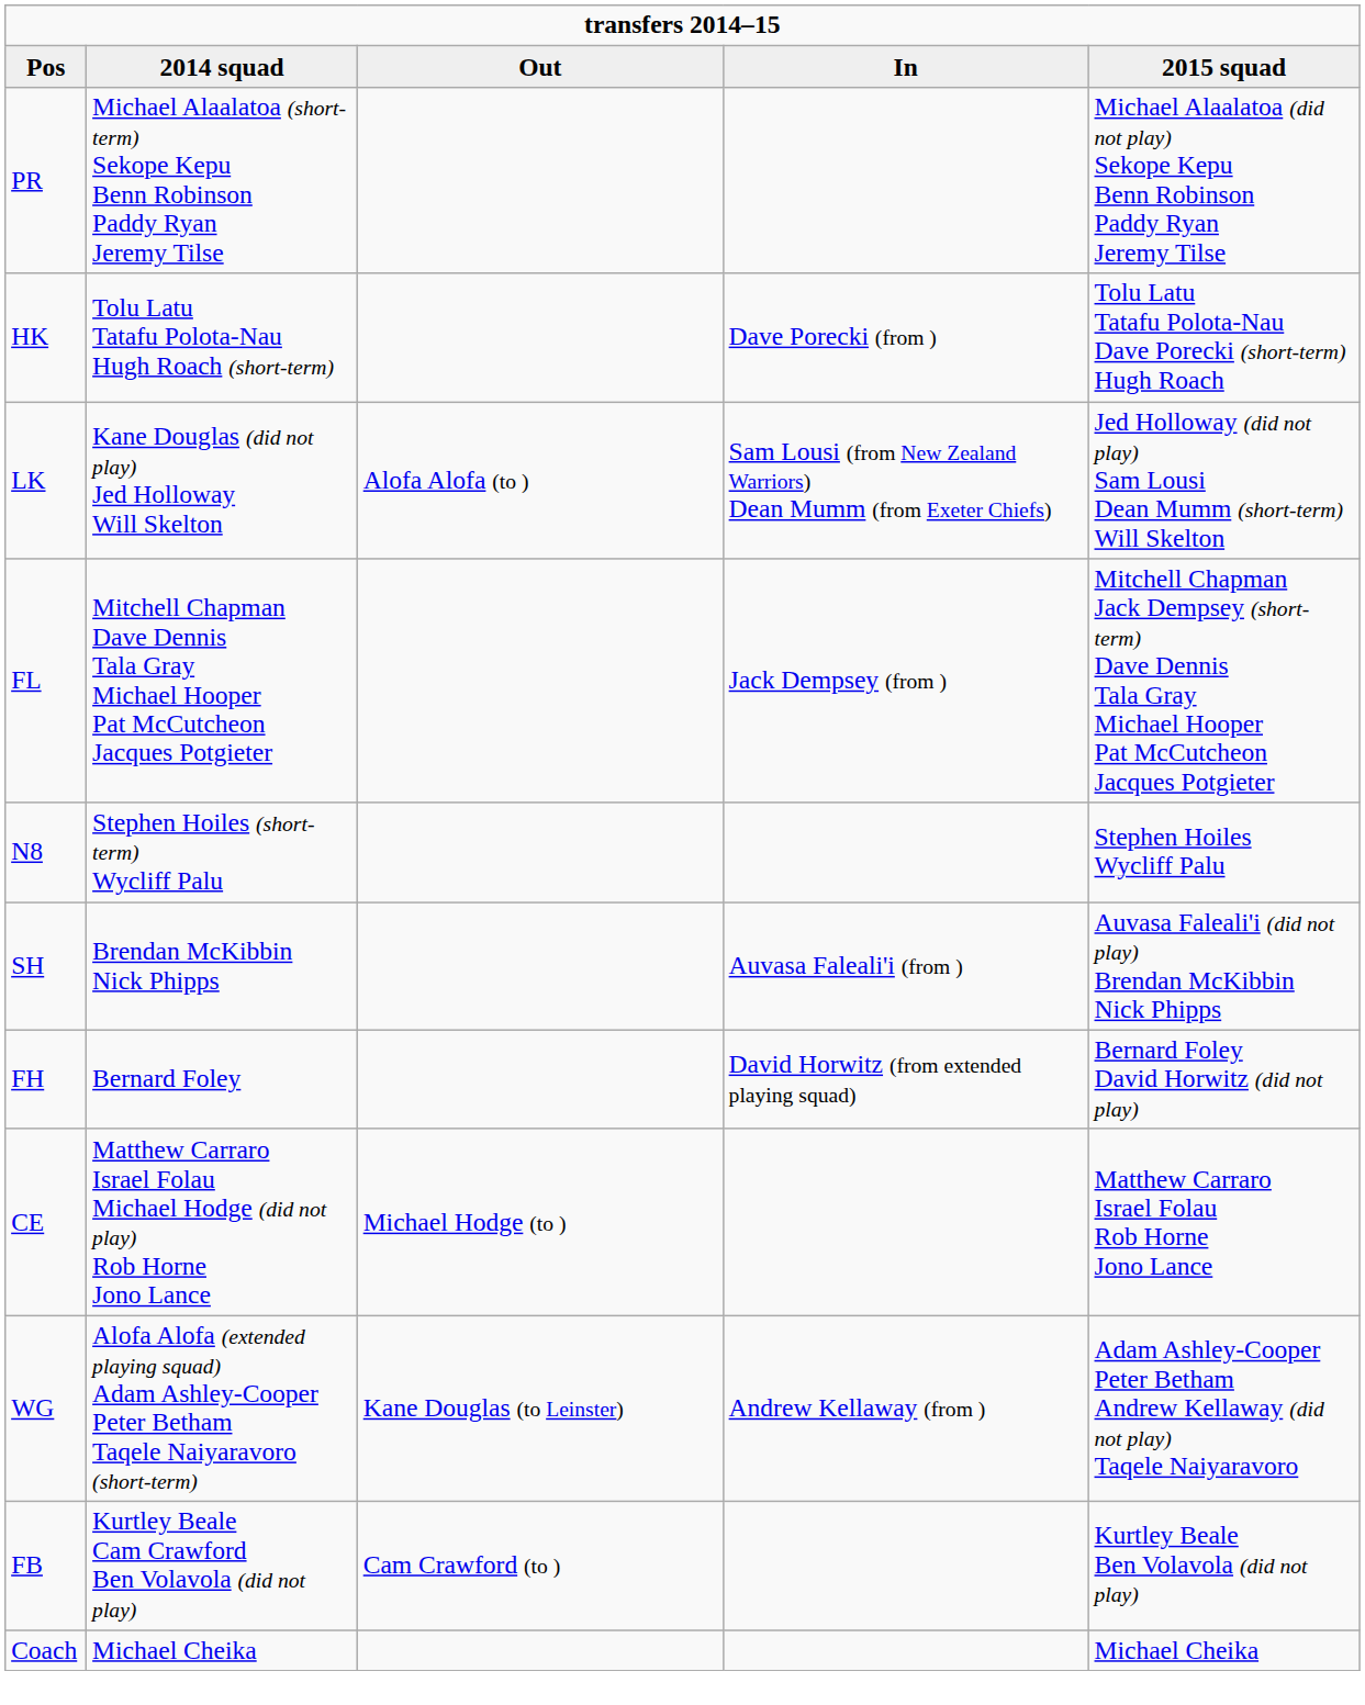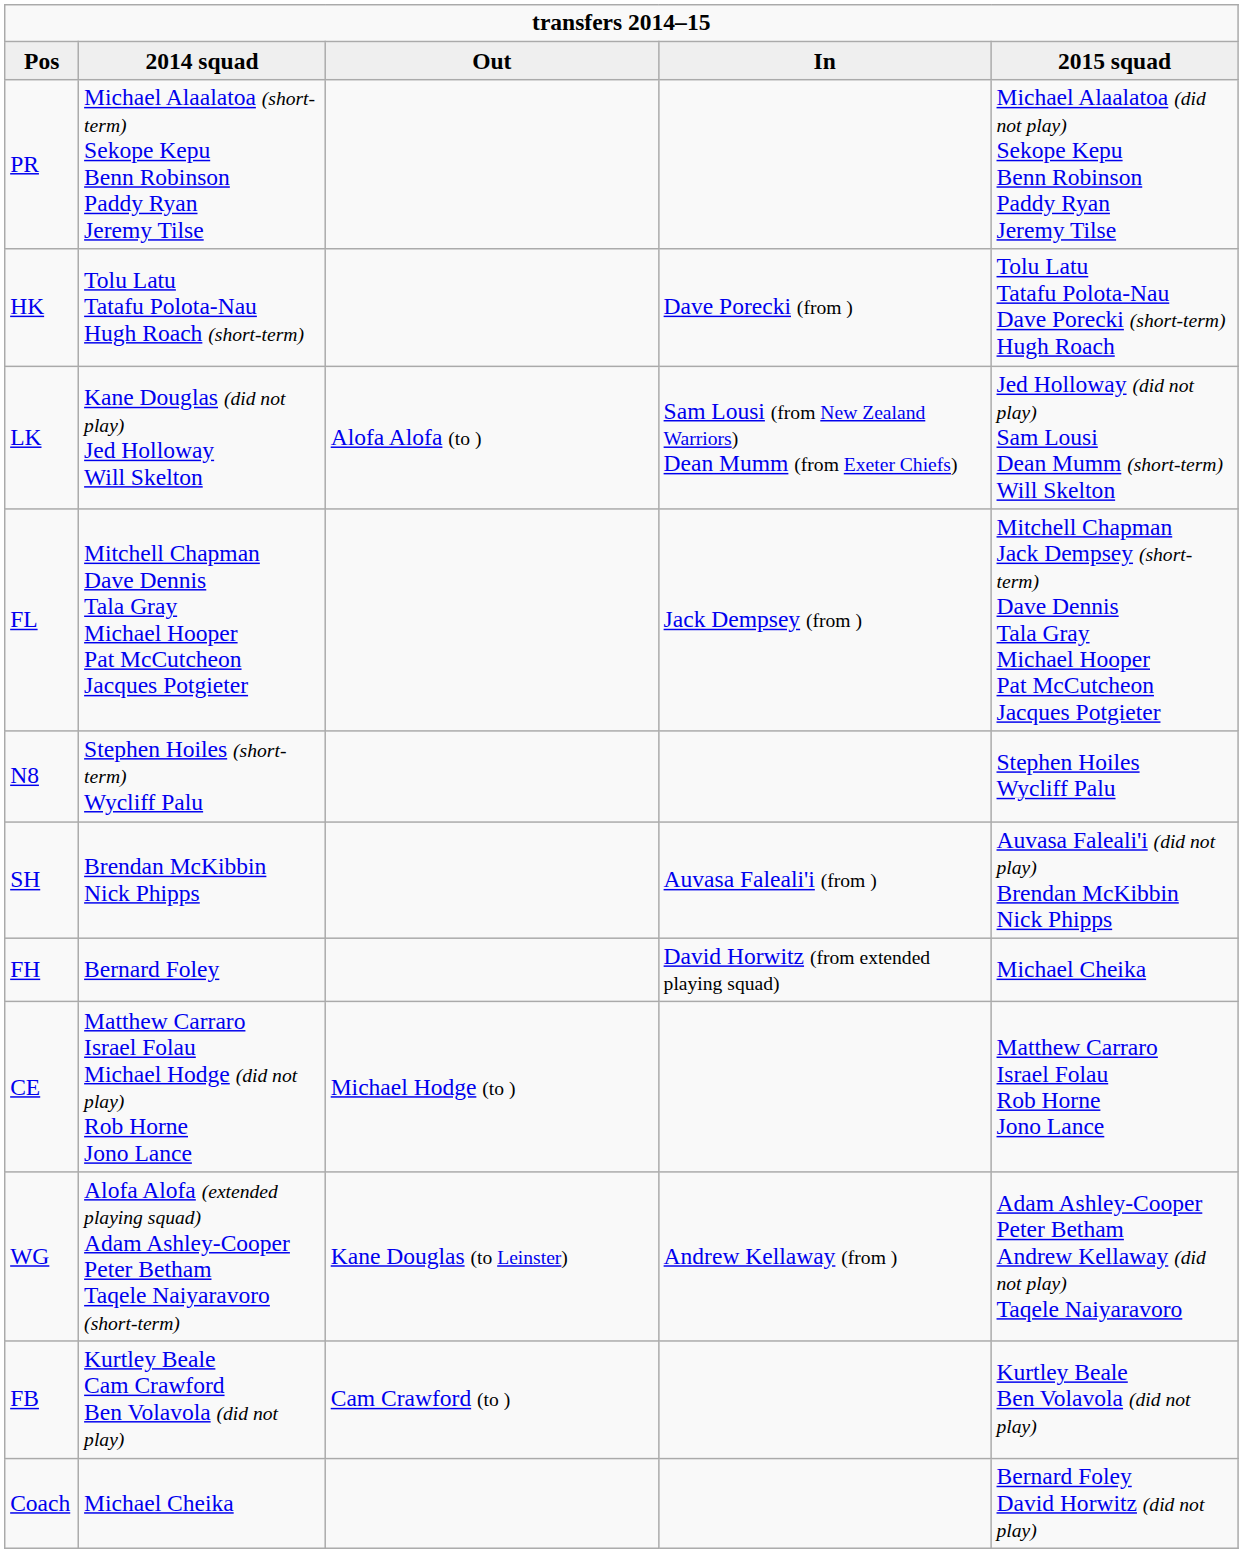 <table class="wikitable" style="text-align: left; width:95%">
 <tr>
 <td colspan="100%" style="text-align:center;"><strong> transfers 2014–15</strong></td>
 </tr>
 <tr>
 <th style="background:#efefef; width:6%;">Pos</th>
 <th style="background:#efefef; width:20%;">2014 squad</th>
 <th style="background:#efefef; width:27%;">Out</th>
 <th style="background:#efefef; width:27%;">In</th>
 <th style="background:#efefef; width:20%;">2015 squad</th>
 </tr>
 <tr>
 <td><a href='#'>PR</a></td>
 <td> <a href='#'>Michael Alaalatoa</a> <small><em>(short-term)</em></small><br><a href='#'>Sekope Kepu</a><br><a href='#'>Benn Robinson</a><br><a href='#'>Paddy Ryan</a><br><a href='#'>Jeremy Tilse</a></td>
 <td></td>
 <td></td>
 <td> <a href='#'>Michael Alaalatoa</a> <small><em>(did not play)</em></small><br><a href='#'>Sekope Kepu</a><br><a href='#'>Benn Robinson</a><br><a href='#'>Paddy Ryan</a><br><a href='#'>Jeremy Tilse</a></td>
 </tr>
 <tr>
 <td><a href='#'>HK</a></td>
 <td> <a href='#'>Tolu Latu</a><br><a href='#'>Tatafu Polota-Nau</a><br><a href='#'>Hugh Roach</a> <small><em>(short-term)</em></small></td>
 <td></td>
 <td>  <a href='#'>Dave Porecki</a> <small>(from )</small></td>
 <td> <a href='#'>Tolu Latu</a><br><a href='#'>Tatafu Polota-Nau</a><br><a href='#'>Dave Porecki</a> <small><em>(short-term)</em></small><br><a href='#'>Hugh Roach</a></td>
 </tr>
 <tr>
 <td><a href='#'>LK</a></td>
 <td> <a href='#'>Kane Douglas</a> <small><em>(did not play)</em></small><br><a href='#'>Jed Holloway</a><br><a href='#'>Will Skelton</a></td>
 <td>  <a href='#'>Alofa Alofa</a> <small>(to )</small></td>
 <td>  <a href='#'>Sam Lousi</a> <small>(from  <a href='#'>New Zealand Warriors</a>)</small><br> <a href='#'>Dean Mumm</a> <small>(from  <a href='#'>Exeter Chiefs</a>)</small></td>
 <td> <a href='#'>Jed Holloway</a> <small><em>(did not play)</em></small><br><a href='#'>Sam Lousi</a><br><a href='#'>Dean Mumm</a> <small><em>(short-term)</em></small><br><a href='#'>Will Skelton</a></td>
 </tr>
 <tr>
 <td><a href='#'>FL</a></td>
 <td> <a href='#'>Mitchell Chapman</a><br><a href='#'>Dave Dennis</a><br><a href='#'>Tala Gray</a><br><a href='#'>Michael Hooper</a><br><a href='#'>Pat McCutcheon</a><br><a href='#'>Jacques Potgieter</a></td>
 <td></td>
 <td>  <a href='#'>Jack Dempsey</a> <small>(from )</small></td>
 <td> <a href='#'>Mitchell Chapman</a><br><a href='#'>Jack Dempsey</a> <small><em>(short-term)</em></small><br><a href='#'>Dave Dennis</a><br><a href='#'>Tala Gray</a><br><a href='#'>Michael Hooper</a><br><a href='#'>Pat McCutcheon</a><br><a href='#'>Jacques Potgieter</a></td>
 </tr>
 <tr>
 <td><a href='#'>N8</a></td>
 <td> <a href='#'>Stephen Hoiles</a> <small><em>(short-term)</em></small><br><a href='#'>Wycliff Palu</a></td>
 <td></td>
 <td></td>
 <td> <a href='#'>Stephen Hoiles</a><br><a href='#'>Wycliff Palu</a></td>
 </tr>
 <tr>
 <td><a href='#'>SH</a></td>
 <td> <a href='#'>Brendan McKibbin</a><br><a href='#'>Nick Phipps</a></td>
 <td></td>
 <td>  <a href='#'>Auvasa Faleali'i</a> <small>(from )</small></td>
 <td> <a href='#'>Auvasa Faleali'i</a> <small><em>(did not play)</em></small><br><a href='#'>Brendan McKibbin</a><br><a href='#'>Nick Phipps</a></td>
 </tr>
 <tr>
 <td><a href='#'>FH</a></td>
 <td> <a href='#'>Bernard Foley</a></td>
 <td></td>
 <td>  <a href='#'>David Horwitz</a> <small>(from extended playing squad)</small></td>
-<td> <a href='#'>Bernard Foley</a><br><a href='#'>David Horwitz</a> <small><em>(did not play)</em></small></td>
+<td> <a href='#'>Michael Cheika</a></td>
 </tr>
 <tr>
 <td><a href='#'>CE</a></td>
 <td> <a href='#'>Matthew Carraro</a><br><a href='#'>Israel Folau</a><br><a href='#'>Michael Hodge</a> <small><em>(did not play)</em></small><br><a href='#'>Rob Horne</a><br><a href='#'>Jono Lance</a></td>
 <td>  <a href='#'>Michael Hodge</a> <small>(to )</small></td>
 <td></td>
 <td> <a href='#'>Matthew Carraro</a><br><a href='#'>Israel Folau</a><br><a href='#'>Rob Horne</a><br><a href='#'>Jono Lance</a></td>
 </tr>
 <tr>
 <td><a href='#'>WG</a></td>
 <td> <a href='#'>Alofa Alofa</a> <small><em>(extended playing squad)</em></small><br><a href='#'>Adam Ashley-Cooper</a><br><a href='#'>Peter Betham</a><br><a href='#'>Taqele Naiyaravoro</a> <small><em>(short-term)</em></small></td>
 <td>  <a href='#'>Kane Douglas</a> <small>(to  <a href='#'>Leinster</a>)</small></td>
 <td>  <a href='#'>Andrew Kellaway</a> <small>(from )</small></td>
 <td> <a href='#'>Adam Ashley-Cooper</a><br><a href='#'>Peter Betham</a><br><a href='#'>Andrew Kellaway</a> <small><em>(did not play)</em></small><br><a href='#'>Taqele Naiyaravoro</a></td>
 </tr>
 <tr>
 <td><a href='#'>FB</a></td>
 <td> <a href='#'>Kurtley Beale</a> <br><a href='#'>Cam Crawford</a><br><a href='#'>Ben Volavola</a> <small><em>(did not play)</em></small></td>
 <td>  <a href='#'>Cam Crawford</a> <small>(to )</small></td>
 <td></td>
 <td> <a href='#'>Kurtley Beale</a><br><a href='#'>Ben Volavola</a> <small><em>(did not play)</em></small></td>
 </tr>
 <tr>
 <td><a href='#'>Coach</a></td>
 <td> <a href='#'>Michael Cheika</a></td>
 <td></td>
 <td></td>
-<td> <a href='#'>Michael Cheika</a></td>
+<td> <a href='#'>Bernard Foley</a><br><a href='#'>David Horwitz</a> <small><em>(did not play)</em></small></td>
 </tr>
 </table>
